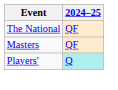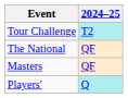 <table class="wikitable" border="1">
 <tr>
 <th>Event</th>
 <th><a href='#'>2024–25</a></th>
+</tr>
+<tr>
+<td><a href='#'>Tour Challenge</a></td>
+<td style="background:#afeeee;"><a href='#'>T2</a></td>
 </tr>
 <tr>
 <td><a href='#'>The National</a></td>
 <td style="background:#ffebcd;"><a href='#'>QF</a></td>
 </tr>
 <tr>
 <td><a href='#'>Masters</a></td>
 <td style="background:#ffebcd;"><a href='#'>QF</a></td>
 </tr>
 <tr>
 <td><a href='#'>Players'</a></td>
 <td style="background:#afeeee;"><a href='#'>Q</a></td>
 </tr>
 </table>
